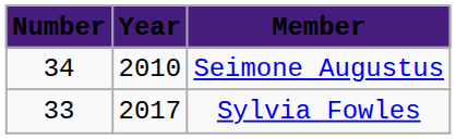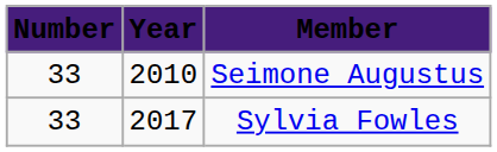 <table style="margin: 1em auto 1em auto" class="wikitable sortable">
 <tr>
 <th style="background:#461d7c; text-align:center;"><span>Number</span></th>
 <th style="background:#461d7c; text-align:center;"><span>Year</span></th>
 <th style="background:#461d7c; text-align:center;"><span>Member</span></th>
 </tr>
 <tr style="text-align:center;">
-<td>34</td>
+<td>33</td>
 <td>2010</td>
 <td><a href='#'>Seimone Augustus</a></td>
 </tr>
 <tr style="text-align:center;">
 <td>33</td>
 <td>2017</td>
 <td><a href='#'>Sylvia Fowles</a></td>
 </tr>
 </table>
